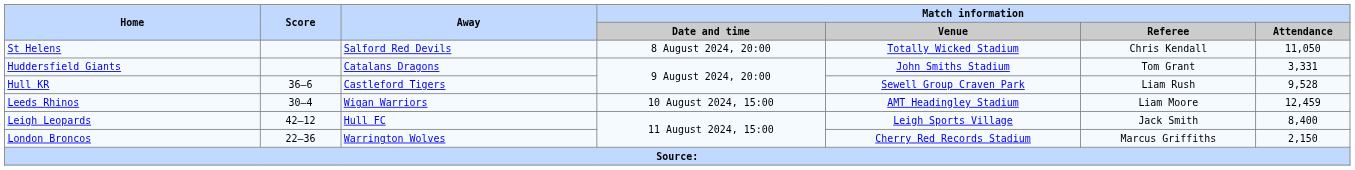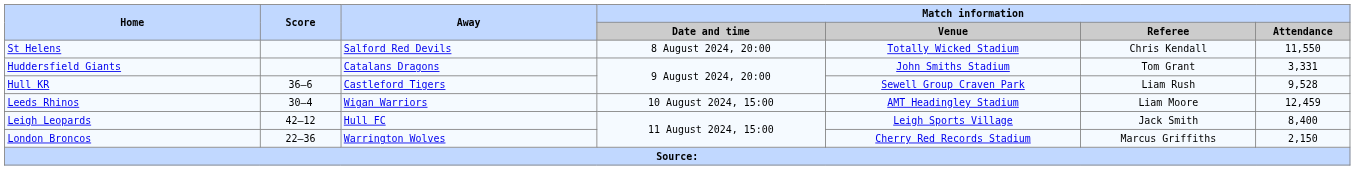 <table border=1 style="border-collapse:collapse; font-size:90%; text-align:center;" cellpadding=3 cellspacing=0 width=100%>
 <tr style="background:#C1D8ff;">
 <th scope="col" rowspan=2 width=19%>Home</th>
 <th scope="col" rowspan=2 width=6%>Score</th>
 <th scope="col" rowspan=2 width=19%>Away</th>
 <th colspan=4>Match information</th>
 </tr>
 <tr style="background:#CCCCCC;">
 <th scope="col" width=17%>Date and time</th>
 <th scope="col" width=19%>Venue</th>
 <th scope="col" width=13%>Referee</th>
 <th scope="col" width=7%>Attendance</th>
 </tr>
 <tr style="background:#F5FAFF;">
 <td style="text-align:left;"> <a href='#'>St Helens</a></td>
 <td> </td>
 <td style="text-align:left;"> <a href='#'>Salford Red Devils</a></td>
 <td>8 August 2024, 20:00</td>
 <td><a href='#'>Totally Wicked Stadium</a></td>
 <td>Chris Kendall</td>
-<td>11,050</td>
+<td>11,550</td>
 </tr>
 <tr style="background:#F5FAFF;">
 <td style="text-align:left;"> <a href='#'>Huddersfield Giants</a></td>
 <td></td>
 <td style="text-align:left;"> <a href='#'>Catalans Dragons</a></td>
 <td Rowspan=2>9 August 2024, 20:00</td>
 <td><a href='#'>John Smiths Stadium</a></td>
 <td>Tom Grant</td>
 <td>3,331</td>
 </tr>
 <tr style="background:#F5FAFF;">
 <td style="text-align:left;"> <a href='#'>Hull KR</a></td>
 <td>36–6</td>
 <td style="text-align:left;"> <a href='#'>Castleford Tigers</a></td>
 <td><a href='#'>Sewell Group Craven Park</a></td>
 <td>Liam Rush</td>
 <td>9,528</td>
 </tr>
 <tr style="background:#F5FAFF;">
 <td style="text-align:left;"> <a href='#'>Leeds Rhinos</a></td>
 <td>30–4</td>
 <td style="text-align:left;"> <a href='#'>Wigan Warriors</a></td>
 <td>10 August 2024, 15:00</td>
 <td><a href='#'>AMT Headingley Stadium</a></td>
 <td>Liam Moore</td>
 <td>12,459</td>
 </tr>
 <tr style="background:#F5FAFF;">
 <td style="text-align:left;"> <a href='#'>Leigh Leopards</a></td>
 <td>42–12</td>
 <td style="text-align:left;"> <a href='#'>Hull FC</a></td>
 <td Rowspan=2>11 August 2024, 15:00</td>
 <td><a href='#'>Leigh Sports Village</a></td>
 <td>Jack Smith</td>
 <td>8,400</td>
 </tr>
 <tr style="background:#F5FAFF;">
 <td style="text-align:left;"> <a href='#'>London Broncos</a></td>
 <td>22–36</td>
 <td style="text-align:left;"> <a href='#'>Warrington Wolves</a></td>
 <td><a href='#'>Cherry Red Records Stadium</a></td>
 <td>Marcus Griffiths</td>
 <td>2,150</td>
 </tr>
 <tr style="background:#c1d8ff;">
 <th colspan=7>Source:</th>
 </tr>
 </table>
